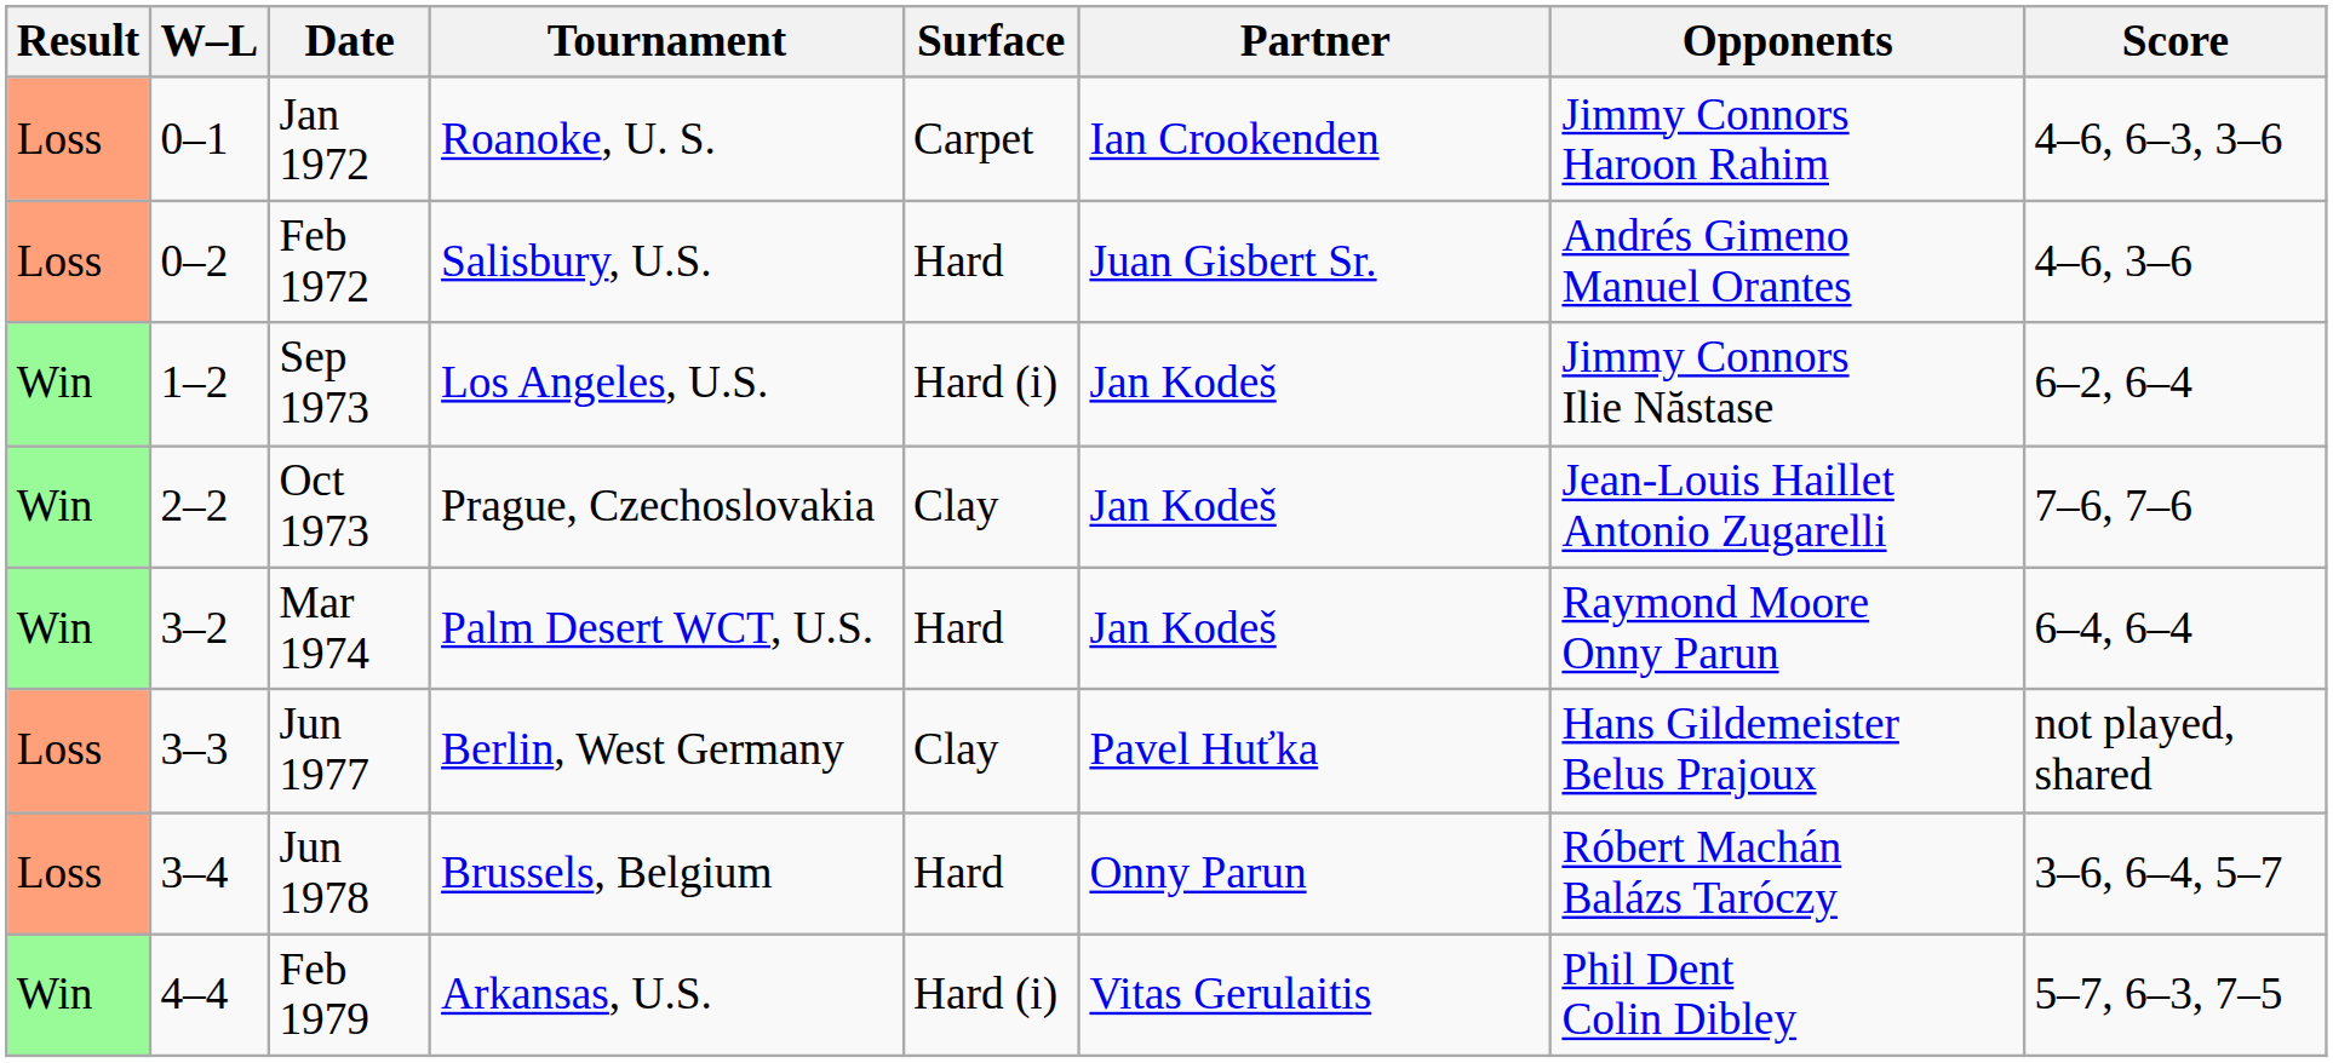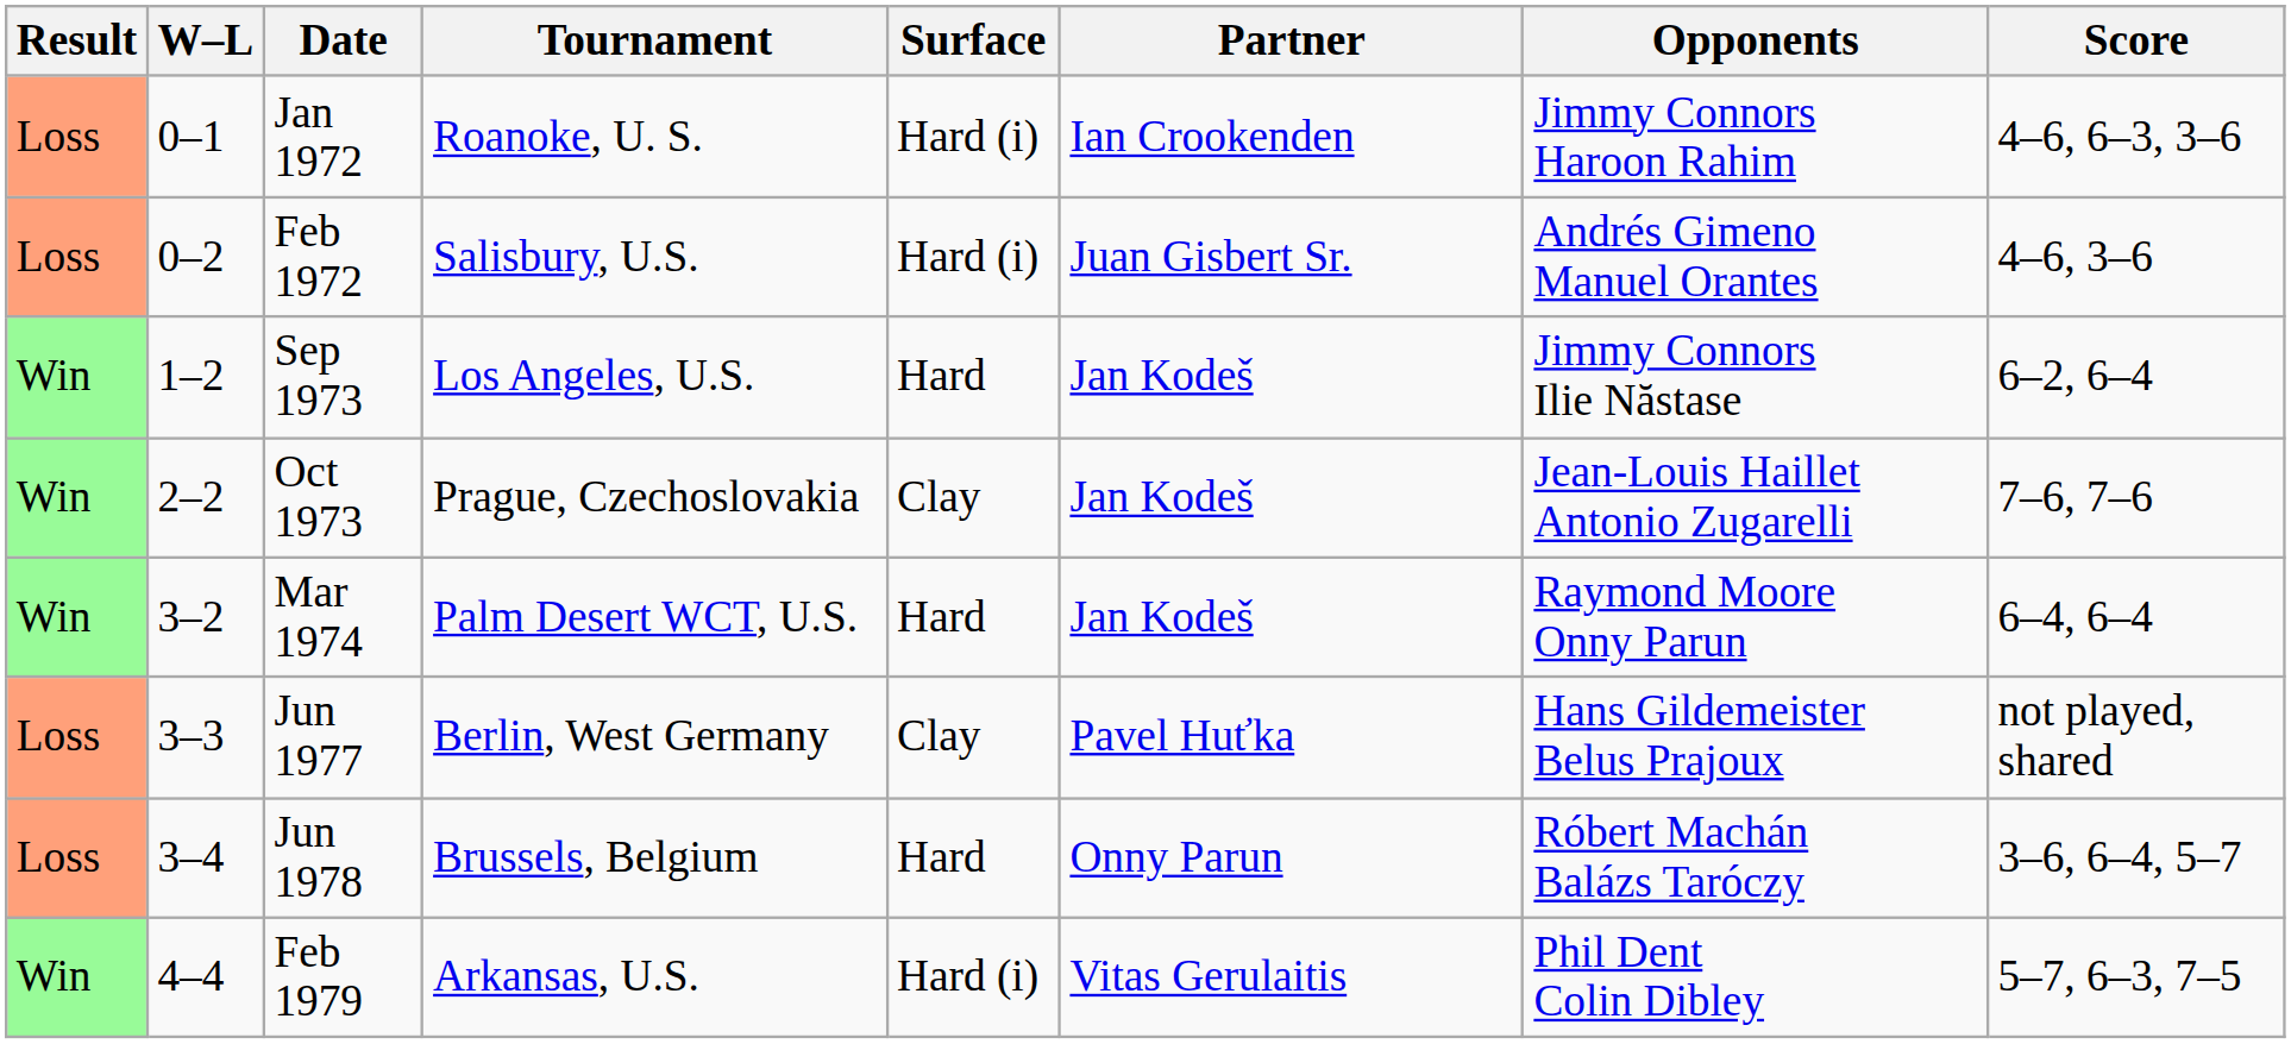 <table class="sortable wikitable">
 <tr>
 <th style="width:40px">Result</th>
 <th class="unsortable">W–L</th>
 <th style="width:50px">Date</th>
 <th style="width:160px">Tournament</th>
 <th style="width:55px">Surface</th>
 <th style="width:160px">Partner</th>
 <th style="width:160px">Opponents</th>
 <th style="width:100px" class="unsortable">Score</th>
 </tr>
 <tr>
 <td style="background:#ffa07a;">Loss</td>
 <td>0–1</td>
 <td>Jan 1972</td>
 <td><a href='#'>Roanoke</a>, U. S.</td>
-<td>Carpet</td>
+<td>Hard (i)</td>
 <td> <a href='#'>Ian Crookenden</a></td>
 <td> <a href='#'>Jimmy Connors</a><br> <a href='#'>Haroon Rahim</a></td>
 <td>4–6, 6–3, 3–6</td>
 </tr>
 <tr>
 <td style="background:#ffa07a;">Loss</td>
 <td>0–2</td>
 <td>Feb 1972</td>
 <td><a href='#'>Salisbury</a>, U.S.</td>
-<td>Hard</td>
+<td>Hard (i)</td>
 <td> <a href='#'>Juan Gisbert Sr.</a></td>
 <td> <a href='#'>Andrés Gimeno</a><br> <a href='#'>Manuel Orantes</a></td>
 <td>4–6, 3–6</td>
 </tr>
 <tr>
 <td style="background:#98fb98;">Win</td>
 <td>1–2</td>
 <td>Sep 1973</td>
 <td><a href='#'>Los Angeles</a>, U.S.</td>
-<td>Hard (i)</td>
+<td>Hard</td>
 <td> <a href='#'>Jan Kodeš</a></td>
 <td> <a href='#'>Jimmy Connors</a> <br>  Ilie Năstase</td>
 <td>6–2, 6–4</td>
 </tr>
 <tr>
 <td style="background:#98fb98;">Win</td>
 <td>2–2</td>
 <td>Oct 1973</td>
 <td>Prague, Czechoslovakia</td>
 <td>Clay</td>
 <td> <a href='#'>Jan Kodeš</a></td>
 <td> <a href='#'>Jean-Louis Haillet </a><br> <a href='#'>Antonio Zugarelli</a></td>
 <td>7–6, 7–6</td>
 </tr>
 <tr>
 <td style="background:#98fb98;">Win</td>
 <td>3–2</td>
 <td>Mar 1974</td>
 <td><a href='#'>Palm Desert WCT</a>, U.S.</td>
 <td>Hard</td>
 <td> <a href='#'>Jan Kodeš</a></td>
 <td> <a href='#'>Raymond Moore</a> <br>  <a href='#'>Onny Parun</a></td>
 <td>6–4, 6–4</td>
 </tr>
 <tr>
 <td style="background:#ffa07a;">Loss</td>
 <td>3–3</td>
 <td>Jun 1977</td>
 <td><a href='#'>Berlin</a>, West Germany</td>
 <td>Clay</td>
 <td> <a href='#'>Pavel Huťka</a></td>
 <td> <a href='#'>Hans Gildemeister</a><br> <a href='#'>Belus Prajoux</a></td>
 <td>not played, shared</td>
 </tr>
 <tr>
 <td style="background:#ffa07a;">Loss</td>
 <td>3–4</td>
 <td>Jun 1978</td>
 <td><a href='#'>Brussels</a>, Belgium</td>
 <td>Hard</td>
 <td> <a href='#'>Onny Parun</a></td>
 <td> <a href='#'>Róbert Machán</a> <br>  <a href='#'>Balázs Taróczy</a></td>
 <td>3–6, 6–4, 5–7</td>
 </tr>
 <tr>
 <td style="background:#98fb98;">Win</td>
 <td>4–4</td>
 <td>Feb 1979</td>
 <td><a href='#'>Arkansas</a>, U.S.</td>
 <td>Hard (i)</td>
 <td> <a href='#'>Vitas Gerulaitis</a></td>
 <td> <a href='#'>Phil Dent</a> <br>  <a href='#'>Colin Dibley</a></td>
 <td>5–7, 6–3, 7–5</td>
 </tr>
 </table>
